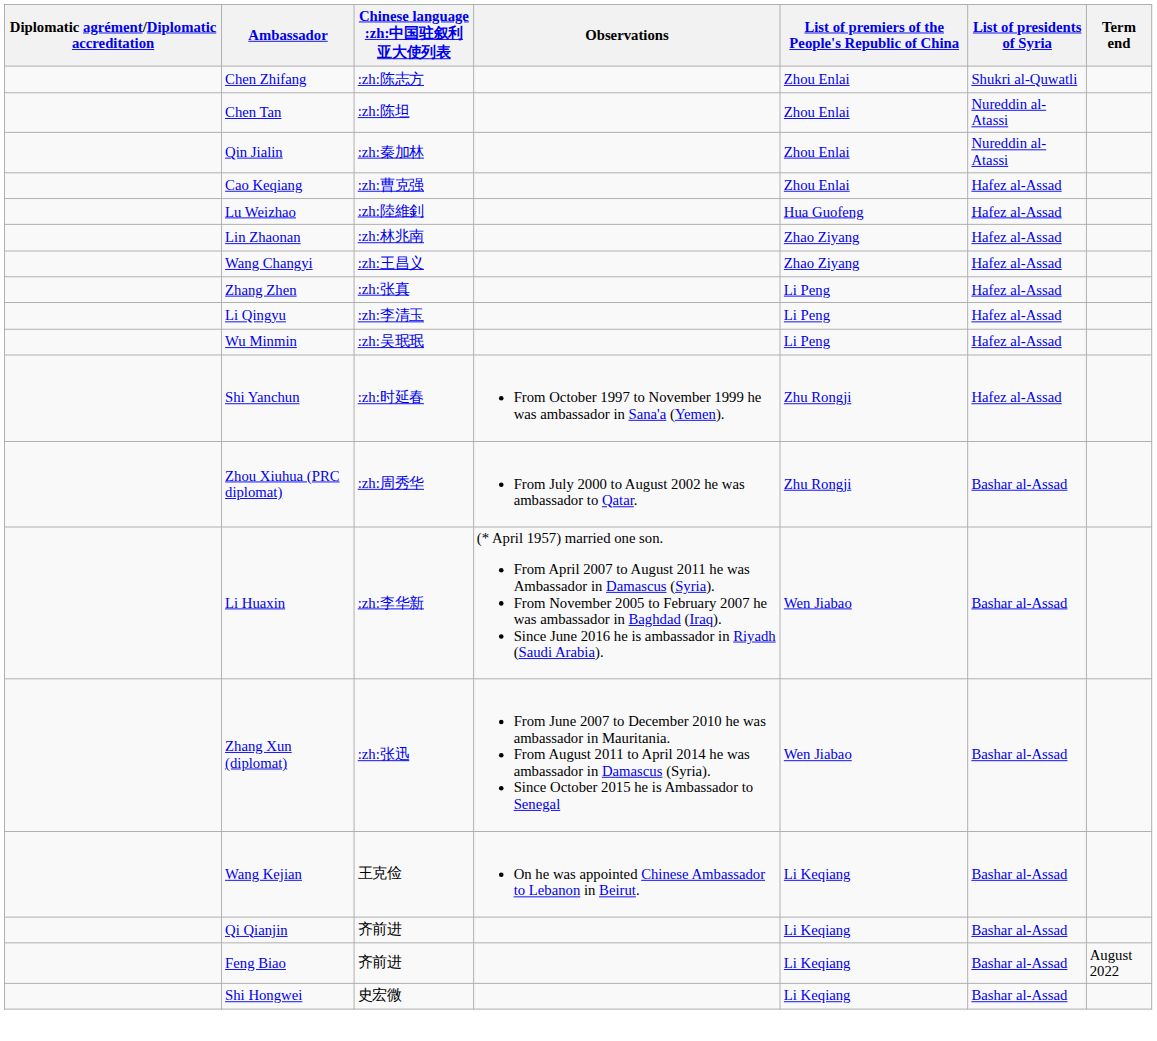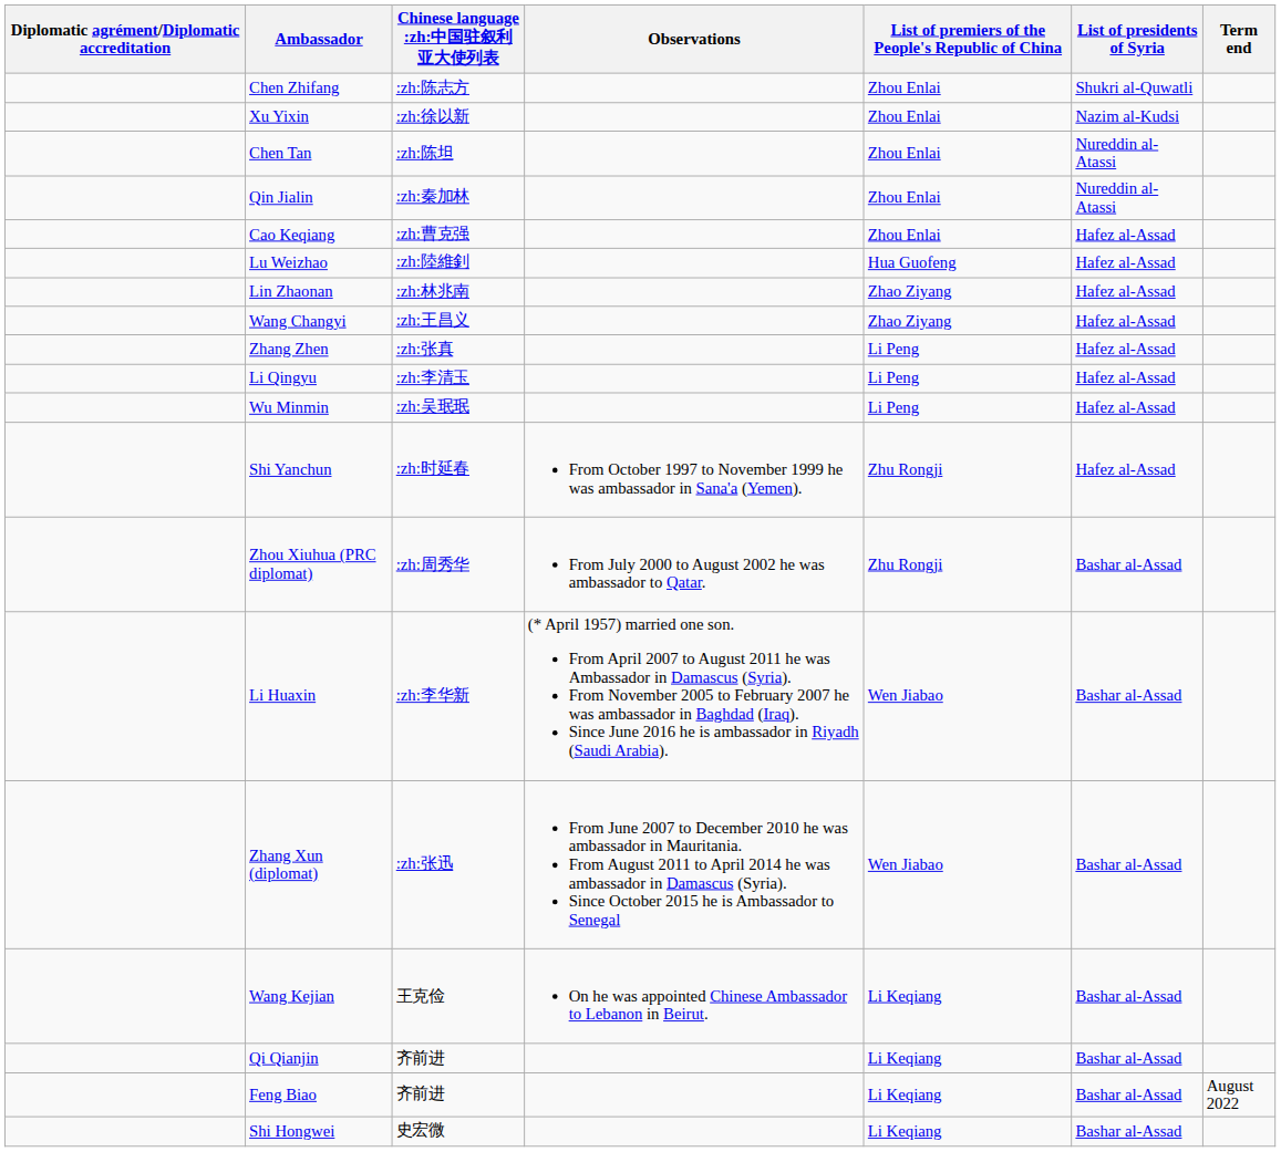 <table class="wikitable sortable">
 <tr>
 <th>Diplomatic <a href='#'>agrément</a>/<a href='#'>Diplomatic accreditation</a></th>
 <th><a href='#'>Ambassador</a></th>
 <th><a href='#'>Chinese language</a><br><a href='#'>:zh:中国驻叙利亚大使列表</a></th>
 <th>Observations</th>
 <th><a href='#'>List of premiers of the People's Republic of China</a></th>
 <th><a href='#'>List of presidents of Syria</a></th>
 <th>Term end</th>
 </tr>
 <tr>
 <td></td>
 <td><a href='#'>Chen Zhifang</a></td>
 <td><a href='#'>:zh:陈志方</a></td>
 <td></td>
 <td><a href='#'>Zhou Enlai</a></td>
 <td><a href='#'>Shukri al-Quwatli</a></td>
+<td></td>
+</tr>
+<tr>
+<td></td>
+<td><a href='#'>Xu Yixin</a></td>
+<td><a href='#'>:zh:徐以新</a></td>
+<td></td>
+<td><a href='#'>Zhou Enlai</a></td>
+<td><a href='#'>Nazim al-Kudsi</a></td>
 <td></td>
 </tr>
 <tr>
 <td></td>
 <td><a href='#'>Chen Tan</a></td>
 <td><a href='#'>:zh:陈坦</a></td>
 <td></td>
 <td><a href='#'>Zhou Enlai</a></td>
 <td><a href='#'>Nureddin al-Atassi</a></td>
 <td></td>
 </tr>
 <tr>
 <td></td>
 <td><a href='#'>Qin Jialin</a></td>
 <td><a href='#'>:zh:秦加林</a></td>
 <td></td>
 <td><a href='#'>Zhou Enlai</a></td>
 <td><a href='#'>Nureddin al-Atassi</a></td>
 <td></td>
 </tr>
 <tr>
 <td></td>
 <td><a href='#'>Cao Keqiang</a></td>
 <td><a href='#'>:zh:曹克强</a></td>
 <td></td>
 <td><a href='#'>Zhou Enlai</a></td>
 <td><a href='#'>Hafez al-Assad</a></td>
 <td></td>
 </tr>
 <tr>
 <td></td>
 <td><a href='#'>Lu Weizhao</a></td>
 <td><a href='#'>:zh:陸維釗</a></td>
 <td></td>
 <td><a href='#'>Hua Guofeng</a></td>
 <td><a href='#'>Hafez al-Assad</a></td>
 <td></td>
 </tr>
 <tr>
 <td></td>
 <td><a href='#'>Lin Zhaonan</a></td>
 <td><a href='#'>:zh:林兆南</a></td>
 <td></td>
 <td><a href='#'>Zhao Ziyang</a></td>
 <td><a href='#'>Hafez al-Assad</a></td>
 <td></td>
 </tr>
 <tr>
 <td></td>
 <td><a href='#'>Wang Changyi</a></td>
 <td><a href='#'>:zh:王昌义</a></td>
 <td></td>
 <td><a href='#'>Zhao Ziyang</a></td>
 <td><a href='#'>Hafez al-Assad</a></td>
 <td></td>
 </tr>
 <tr>
 <td></td>
 <td><a href='#'>Zhang Zhen</a></td>
 <td><a href='#'>:zh:张真</a></td>
 <td></td>
 <td><a href='#'>Li Peng</a></td>
 <td><a href='#'>Hafez al-Assad</a></td>
 <td></td>
 </tr>
 <tr>
 <td></td>
 <td><a href='#'>Li Qingyu</a></td>
 <td><a href='#'>:zh:李清玉</a></td>
 <td></td>
 <td><a href='#'>Li Peng</a></td>
 <td><a href='#'>Hafez al-Assad</a></td>
 <td></td>
 </tr>
 <tr>
 <td></td>
 <td><a href='#'>Wu Minmin</a></td>
 <td><a href='#'>:zh:吴珉珉</a></td>
 <td></td>
 <td><a href='#'>Li Peng</a></td>
 <td><a href='#'>Hafez al-Assad</a></td>
 <td></td>
 </tr>
 <tr>
 <td></td>
 <td><a href='#'>Shi Yanchun</a></td>
 <td><a href='#'>:zh:时延春</a></td>
 <td><br><ul><li>From October 1997 to November 1999 he was ambassador in <a href='#'>Sana'a</a> (<a href='#'>Yemen</a>).</li></ul></td>
 <td><a href='#'>Zhu Rongji</a></td>
 <td><a href='#'>Hafez al-Assad</a></td>
 <td></td>
 </tr>
 <tr>
 <td></td>
 <td><a href='#'>Zhou Xiuhua (PRC diplomat)</a></td>
 <td><a href='#'>:zh:周秀华</a></td>
 <td><br><ul><li>From July 2000 to August 2002 he was ambassador to <a href='#'>Qatar</a>.</li></ul></td>
 <td><a href='#'>Zhu Rongji</a></td>
 <td><a href='#'>Bashar al-Assad</a></td>
 <td></td>
 </tr>
 <tr>
 <td></td>
 <td><a href='#'>Li Huaxin</a></td>
 <td><a href='#'>:zh:李华新</a></td>
 <td>(* April 1957) married one son.<br><ul><li>From  April 2007 to August 2011 he was  Ambassador in <a href='#'>Damascus</a> (<a href='#'>Syria</a>).</li><li>From November 2005 to February 2007 he was ambassador in <a href='#'>Baghdad</a> (<a href='#'>Iraq</a>).</li><li>Since June 2016 he is ambassador in <a href='#'>Riyadh</a> (<a href='#'>Saudi Arabia</a>).</li></ul></td>
 <td><a href='#'>Wen Jiabao</a></td>
 <td><a href='#'>Bashar al-Assad</a></td>
 <td></td>
 </tr>
 <tr>
 <td></td>
 <td><a href='#'>Zhang Xun (diplomat)</a></td>
 <td><a href='#'>:zh:张迅</a></td>
 <td><br><ul><li>From June 2007 to December 2010 he was ambassador in Mauritania.</li><li>From  August 2011 to April 2014 he was ambassador in <a href='#'>Damascus</a> (Syria).</li><li>Since October 2015 he is Ambassador to <a href='#'>Senegal</a></li></ul></td>
 <td><a href='#'>Wen Jiabao</a></td>
 <td><a href='#'>Bashar al-Assad</a></td>
 <td></td>
 </tr>
 <tr>
 <td></td>
 <td><a href='#'>Wang Kejian</a></td>
 <td>王克俭</td>
 <td><br><ul><li>On  he was appointed <a href='#'>Chinese Ambassador to Lebanon</a> in <a href='#'>Beirut</a>.</li></ul></td>
 <td><a href='#'>Li Keqiang</a></td>
 <td><a href='#'>Bashar al-Assad</a></td>
 <td></td>
 </tr>
 <tr>
 <td></td>
 <td><a href='#'>Qi Qianjin</a></td>
 <td>齐前进</td>
 <td></td>
 <td><a href='#'>Li Keqiang</a></td>
 <td><a href='#'>Bashar al-Assad</a></td>
 <td></td>
 </tr>
 <tr>
 <td></td>
 <td><a href='#'>Feng Biao</a></td>
 <td>齐前进</td>
 <td></td>
 <td><a href='#'>Li Keqiang</a></td>
 <td><a href='#'>Bashar al-Assad</a></td>
 <td>August 2022</td>
 </tr>
 <tr>
 <td></td>
 <td><a href='#'>Shi Hongwei</a></td>
 <td>史宏微</td>
 <td></td>
 <td><a href='#'>Li Keqiang</a></td>
 <td><a href='#'>Bashar al-Assad</a></td>
 <td></td>
 </tr>
 </table>
